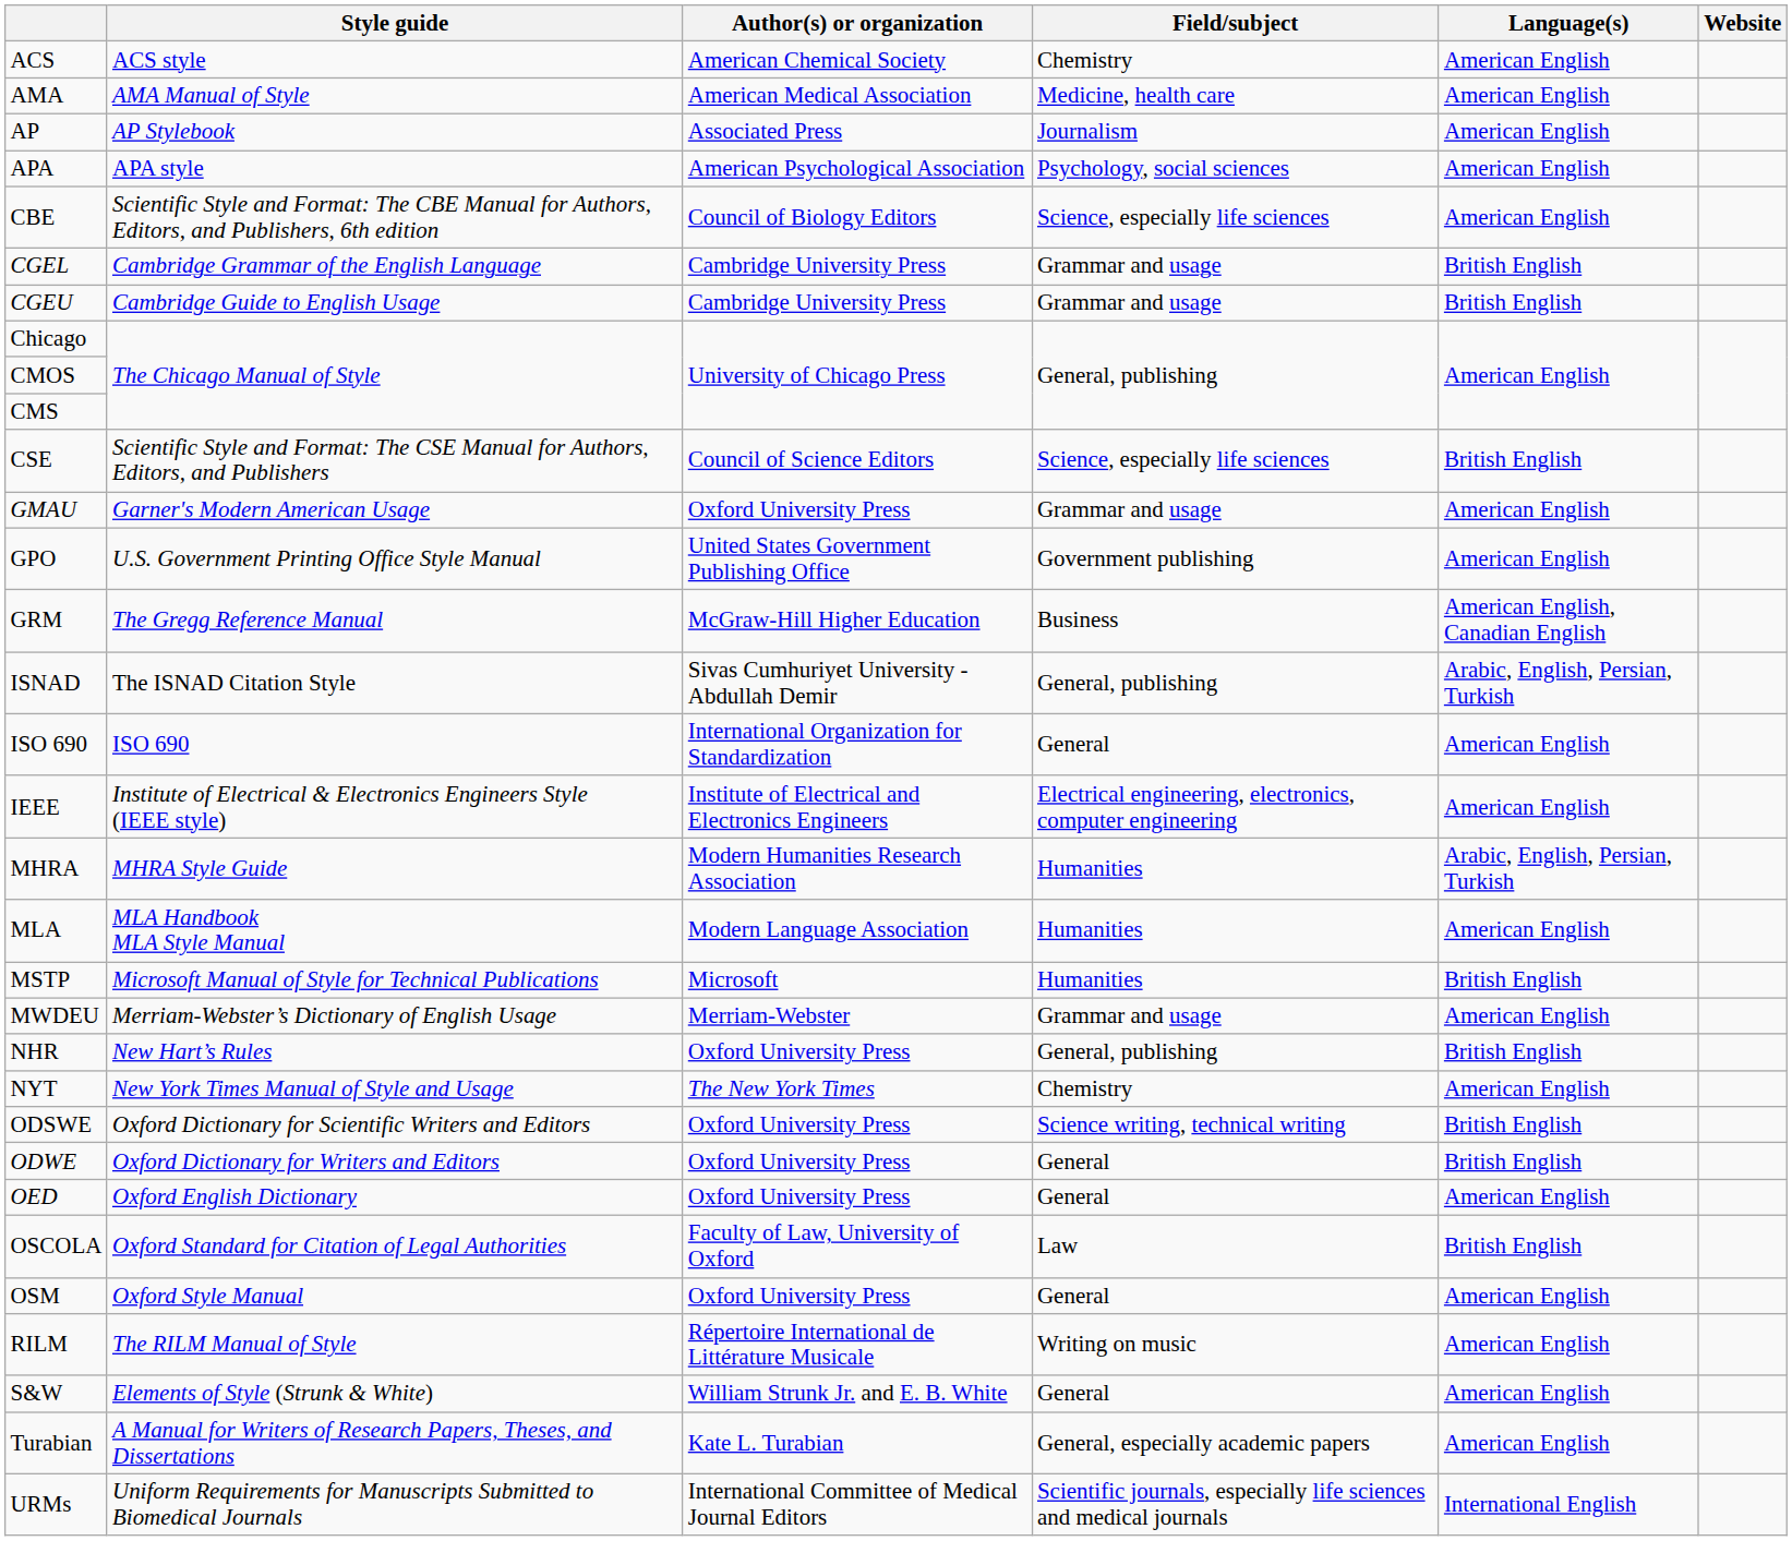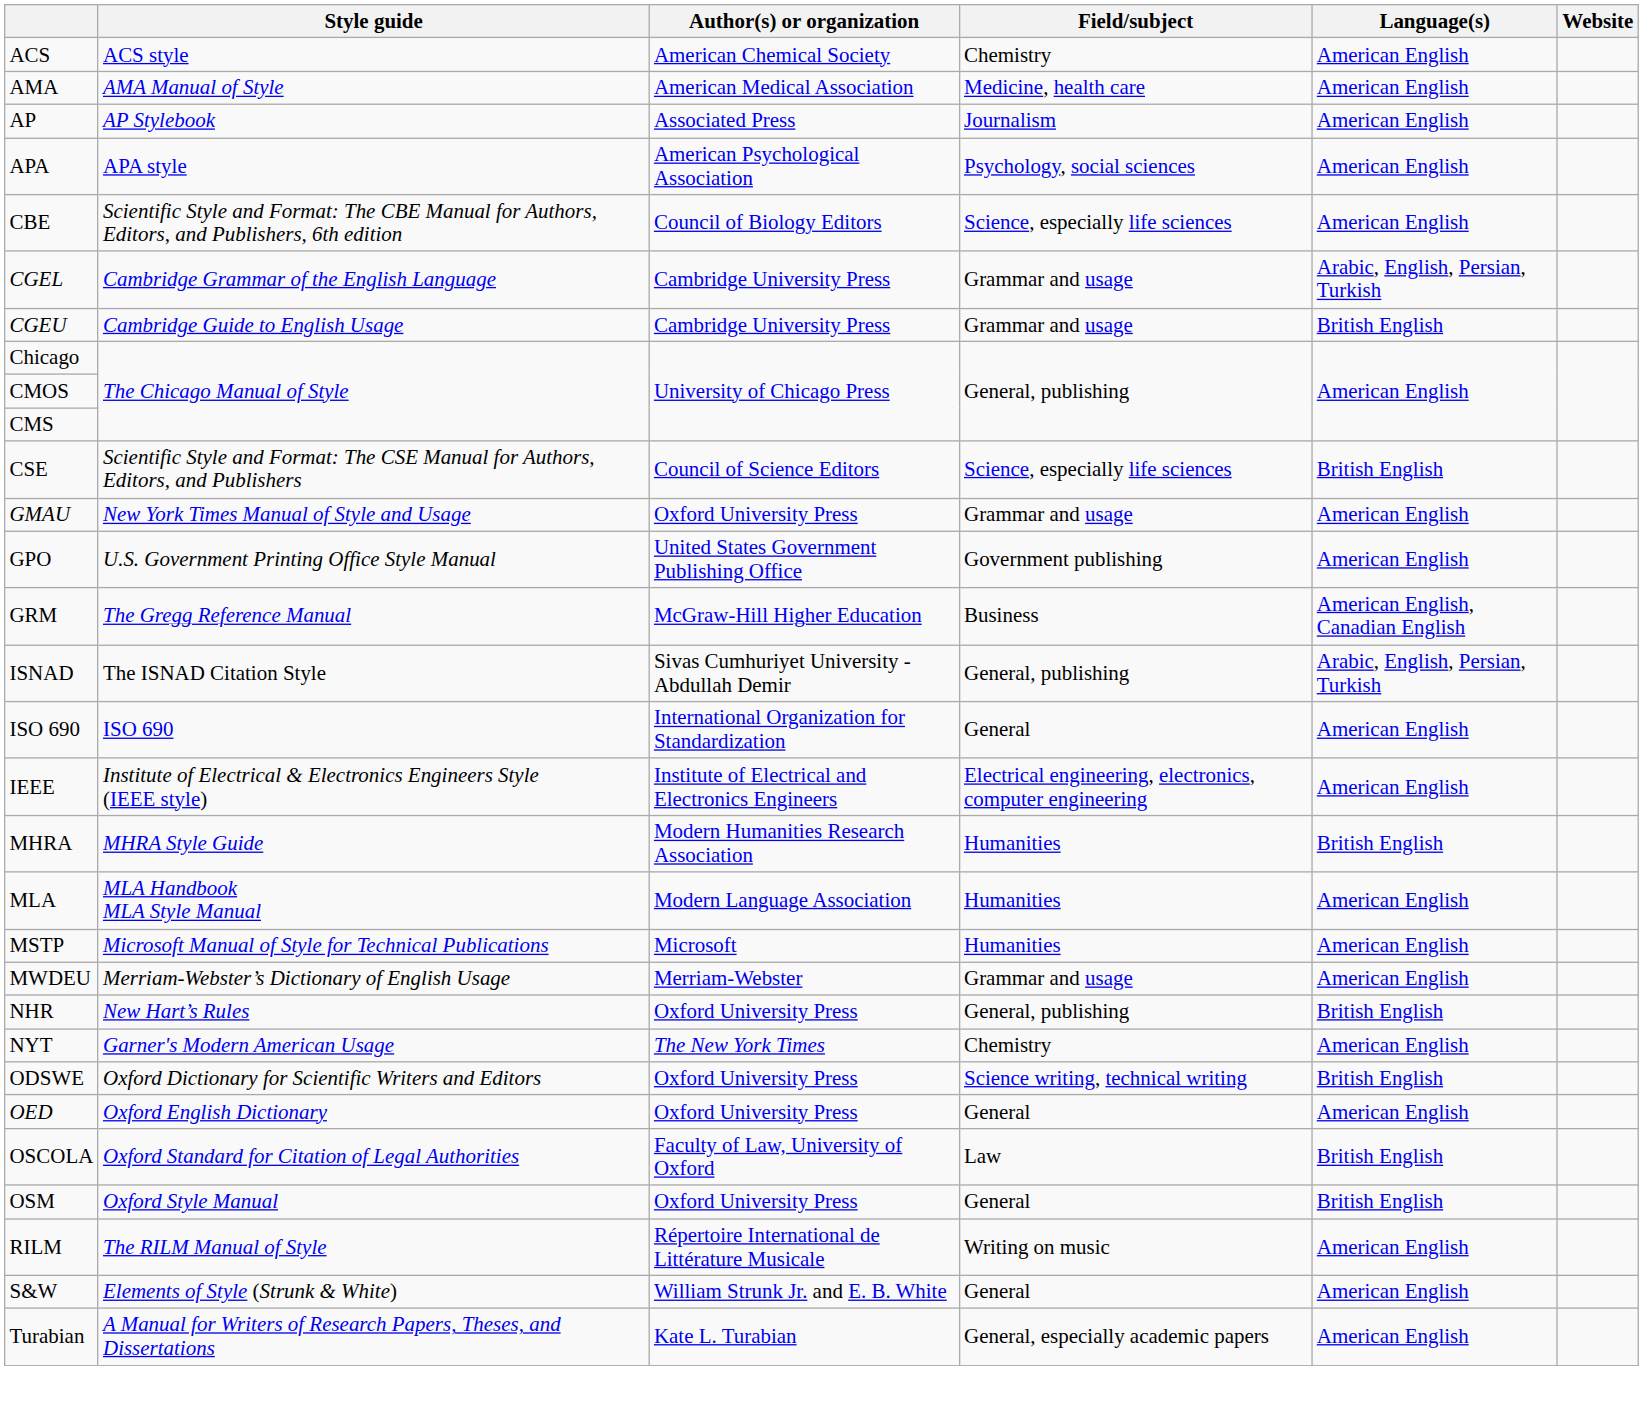 <table class="wikitable sortable">
 <tr>
 <th></th>
 <th>Style guide</th>
 <th>Author(s) or organization</th>
 <th>Field/subject</th>
 <th>Language(s)</th>
 <th>Website</th>
 </tr>
 <tr>
 <td>ACS</td>
 <td><a href='#'>ACS style</a></td>
 <td><a href='#'>American Chemical Society</a></td>
 <td>Chemistry</td>
 <td><a href='#'>American English</a></td>
 <td></td>
 </tr>
 <tr>
 <td>AMA</td>
 <td><em><a href='#'>AMA Manual of Style</a></em></td>
 <td><a href='#'>American Medical Association</a></td>
 <td><a href='#'>Medicine</a>, <a href='#'>health care</a></td>
 <td><a href='#'>American English</a></td>
 <td></td>
 </tr>
 <tr>
 <td>AP</td>
 <td><em><a href='#'>AP Stylebook</a></em></td>
 <td><a href='#'>Associated Press</a></td>
 <td><a href='#'>Journalism</a></td>
 <td><a href='#'>American English</a></td>
 <td></td>
 </tr>
 <tr>
 <td>APA</td>
 <td><a href='#'>APA style</a></td>
 <td><a href='#'>American Psychological Association</a></td>
 <td><a href='#'>Psychology</a>, <a href='#'>social sciences</a></td>
 <td><a href='#'>American English</a></td>
 <td></td>
 </tr>
 <tr>
 <td>CBE</td>
 <td><em>Scientific Style and Format: The CBE Manual for Authors, Editors, and Publishers, 6th edition</em></td>
 <td><a href='#'>Council of Biology Editors</a></td>
 <td><a href='#'>Science</a>, especially <a href='#'>life sciences</a></td>
 <td><a href='#'>American English</a></td>
 <td></td>
 </tr>
 <tr>
 <td><em>CGEL</em></td>
 <td><em><a href='#'>Cambridge Grammar of the English Language</a></em></td>
 <td><a href='#'>Cambridge University Press</a></td>
 <td>Grammar and <a href='#'>usage</a></td>
-<td><a href='#'>British English</a></td>
+<td><a href='#'>Arabic</a>, <a href='#'>English</a>, <a href='#'>Persian</a>, <a href='#'>Turkish</a></td>
 <td></td>
 </tr>
 <tr>
 <td><em>CGEU</em></td>
 <td><em><a href='#'>Cambridge Guide to English Usage</a></em></td>
 <td><a href='#'>Cambridge University Press</a></td>
 <td>Grammar and <a href='#'>usage</a></td>
 <td><a href='#'>British English</a></td>
 <td></td>
 </tr>
 <tr>
 <td>Chicago</td>
 <td rowspan="3"><em><a href='#'>The Chicago Manual of Style</a></em></td>
 <td rowspan="3"><a href='#'>University of Chicago Press</a></td>
 <td rowspan="3">General, publishing</td>
 <td rowspan="3"><a href='#'>American English</a></td>
 <td rowspan="3"></td>
 </tr>
 <tr>
 <td>CMOS</td>
 </tr>
 <tr>
 <td>CMS</td>
 </tr>
 <tr>
 <td>CSE</td>
 <td><em>Scientific Style and Format: The CSE Manual for Authors, Editors, and Publishers</em></td>
 <td><a href='#'>Council of Science Editors</a></td>
 <td><a href='#'>Science</a>, especially <a href='#'>life sciences</a></td>
 <td><a href='#'>British English</a></td>
 <td></td>
 </tr>
 <tr>
 <td><em>GMAU</em></td>
-<td><em><a href='#'>Garner's Modern American Usage</a></em></td>
+<td><em><a href='#'>New York Times Manual of Style and Usage</a></em></td>
 <td><a href='#'>Oxford University Press</a></td>
 <td>Grammar and <a href='#'>usage</a></td>
 <td><a href='#'>American English</a></td>
 <td></td>
 </tr>
 <tr>
 <td>GPO</td>
 <td><em>U.S. Government Printing Office Style Manual</em></td>
 <td><a href='#'>United States Government Publishing Office</a></td>
 <td>Government publishing</td>
 <td><a href='#'>American English</a></td>
 <td></td>
 </tr>
 <tr>
 <td>GRM</td>
 <td><em><a href='#'>The Gregg Reference Manual</a></em></td>
 <td><a href='#'>McGraw-Hill Higher Education</a></td>
 <td>Business</td>
 <td><a href='#'>American English</a>, <a href='#'>Canadian English</a></td>
 <td></td>
 </tr>
 <tr>
 <td>ISNAD</td>
 <td>The ISNAD Citation Style</td>
 <td>Sivas Cumhuriyet University - Abdullah Demir</td>
 <td>General, publishing</td>
 <td><a href='#'>Arabic</a>, <a href='#'>English</a>, <a href='#'>Persian</a>, <a href='#'>Turkish</a></td>
 <td></td>
 </tr>
 <tr>
 <td>ISO 690</td>
 <td><a href='#'>ISO 690</a></td>
 <td><a href='#'>International Organization for Standardization</a></td>
 <td>General</td>
 <td><a href='#'>American English</a></td>
 <td></td>
 </tr>
 <tr>
 <td>IEEE</td>
 <td><em>Institute of Electrical & Electronics Engineers Style</em><br>(<a href='#'>IEEE style</a>)</td>
 <td><a href='#'>Institute of Electrical and Electronics Engineers</a></td>
 <td><a href='#'>Electrical engineering</a>, <a href='#'>electronics</a>, <a href='#'>computer engineering</a></td>
 <td><a href='#'>American English</a></td>
 <td></td>
 </tr>
 <tr>
 <td>MHRA</td>
 <td><em><a href='#'>MHRA Style Guide</a></em></td>
 <td><a href='#'>Modern Humanities Research Association</a></td>
 <td><a href='#'>Humanities</a></td>
-<td><a href='#'>Arabic</a>, <a href='#'>English</a>, <a href='#'>Persian</a>, <a href='#'>Turkish</a></td>
+<td><a href='#'>British English</a></td>
 <td></td>
 </tr>
 <tr>
 <td>MLA</td>
 <td><em><a href='#'>MLA Handbook</a></em><br><em><a href='#'>MLA Style Manual</a></em></td>
 <td><a href='#'>Modern Language Association</a></td>
 <td><a href='#'>Humanities</a></td>
 <td><a href='#'>American English</a></td>
 <td></td>
 </tr>
 <tr>
 <td>MSTP</td>
 <td><em><a href='#'>Microsoft Manual of Style for Technical Publications</a></em></td>
 <td><a href='#'>Microsoft</a></td>
 <td><a href='#'>Humanities</a></td>
-<td><a href='#'>British English</a></td>
+<td><a href='#'>American English</a></td>
 <td></td>
 </tr>
 <tr>
 <td>MWDEU</td>
 <td><em>Merriam-Webster’s Dictionary of English Usage</em></td>
 <td><a href='#'>Merriam-Webster</a></td>
 <td>Grammar and <a href='#'>usage</a></td>
 <td><a href='#'>American English</a></td>
 <td></td>
 </tr>
 <tr>
 <td>NHR</td>
 <td><em><a href='#'>New Hart’s Rules</a></em></td>
 <td><a href='#'>Oxford University Press</a></td>
 <td>General, publishing</td>
 <td><a href='#'>British English</a></td>
 <td></td>
 </tr>
 <tr>
 <td>NYT</td>
-<td><em><a href='#'>New York Times Manual of Style and Usage</a></em></td>
+<td><em><a href='#'>Garner's Modern American Usage</a></em></td>
 <td><em><a href='#'>The New York Times</a></em></td>
 <td>Chemistry</td>
 <td><a href='#'>American English</a></td>
 <td></td>
 </tr>
 <tr>
 <td>ODSWE</td>
 <td><em>Oxford Dictionary for Scientific Writers and Editors</em></td>
 <td><a href='#'>Oxford University Press</a></td>
 <td><a href='#'>Science writing</a>, <a href='#'>technical writing</a></td>
-<td><a href='#'>British English</a></td>
-<td></td>
-</tr>
-<tr>
-<td><em>ODWE</em></td>
-<td><em><a href='#'>Oxford Dictionary for Writers and Editors</a></em></td>
-<td><a href='#'>Oxford University Press</a></td>
-<td>General</td>
 <td><a href='#'>British English</a></td>
 <td></td>
 </tr>
 <tr>
 <td><em>OED</em></td>
 <td><em><a href='#'>Oxford English Dictionary</a></em></td>
 <td><a href='#'>Oxford University Press</a></td>
 <td>General</td>
 <td><a href='#'>American English</a></td>
 <td></td>
 </tr>
 <tr>
 <td>OSCOLA</td>
 <td><em><a href='#'>Oxford Standard for Citation of Legal Authorities</a></em></td>
 <td><a href='#'>Faculty of Law, University of Oxford</a></td>
 <td>Law</td>
 <td><a href='#'>British English</a></td>
 <td></td>
 </tr>
 <tr>
 <td>OSM</td>
 <td><em><a href='#'>Oxford Style Manual</a></em></td>
 <td><a href='#'>Oxford University Press</a></td>
 <td>General</td>
-<td><a href='#'>American English</a></td>
+<td><a href='#'>British English</a></td>
 <td></td>
 </tr>
 <tr>
 <td>RILM</td>
 <td><em><a href='#'>The RILM Manual of Style</a></em></td>
 <td><a href='#'>Répertoire International de Littérature Musicale</a></td>
 <td>Writing on music</td>
 <td><a href='#'>American English</a></td>
 <td></td>
 </tr>
 <tr>
 <td>S&W</td>
 <td><em><a href='#'>Elements of Style</a></em> (<em>Strunk & White</em>)</td>
 <td><a href='#'>William Strunk Jr.</a> and <a href='#'>E. B. White</a></td>
 <td>General</td>
 <td><a href='#'>American English</a></td>
 <td></td>
 </tr>
 <tr>
 <td>Turabian</td>
 <td><em><a href='#'>A Manual for Writers of Research Papers, Theses, and Dissertations</a></em></td>
 <td><a href='#'>Kate L. Turabian</a></td>
 <td>General, especially academic papers</td>
 <td><a href='#'>American English</a></td>
 <td></td>
 </tr>
-<tr>
-<td>URMs</td>
-<td><em>Uniform Requirements for Manuscripts Submitted to Biomedical Journals</em></td>
-<td>International Committee of Medical Journal Editors</td>
-<td><a href='#'>Scientific journals</a>, especially <a href='#'>life sciences</a> and medical journals</td>
-<td><a href='#'>International English</a></td>
-<td></td>
-</tr>
 </table>
